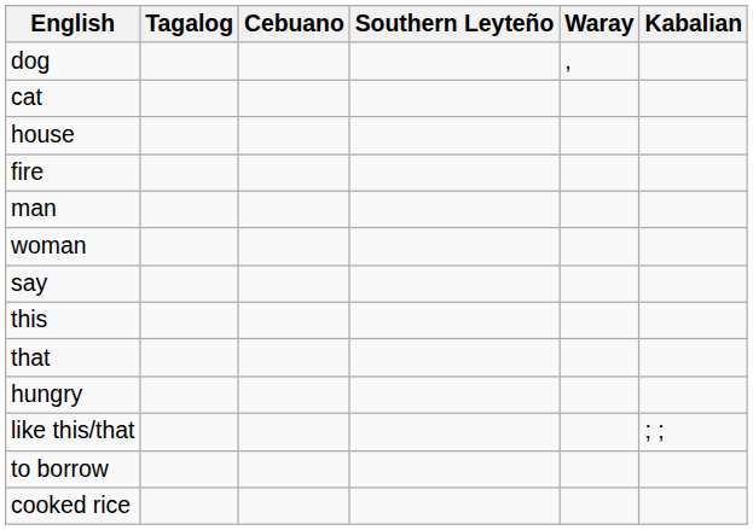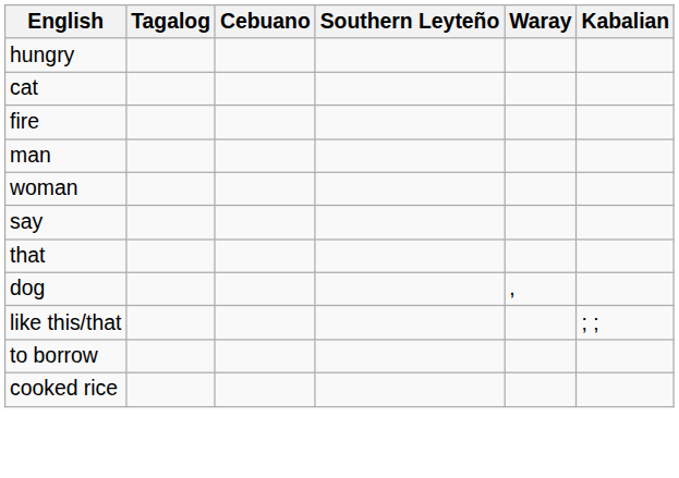 <table class="wikitable">
 <tr>
 <th>English</th>
 <th>Tagalog</th>
 <th>Cebuano</th>
 <th>Southern Leyteño</th>
 <th>Waray</th>
 <th>Kabalian</th>
 </tr>
 <tr>
-<td>dog</td>
-<td></td>
-<td></td>
-<td></td>
-<td>, </td>
-<td></td>
-</tr>
-<tr>
-<td>cat</td>
+<td>hungry</td>
 <td></td>
 <td></td>
 <td></td>
 <td></td>
 <td></td>
 </tr>
 <tr>
-<td>house</td>
+<td>cat</td>
 <td></td>
 <td></td>
 <td></td>
 <td></td>
 <td></td>
 </tr>
 <tr>
 <td>fire</td>
 <td></td>
 <td></td>
 <td></td>
 <td></td>
 <td></td>
 </tr>
 <tr>
 <td>man</td>
 <td></td>
 <td></td>
 <td></td>
 <td></td>
 <td></td>
 </tr>
 <tr>
 <td>woman</td>
 <td></td>
 <td></td>
 <td></td>
 <td></td>
 <td></td>
 </tr>
 <tr>
 <td>say</td>
 <td></td>
 <td></td>
 <td></td>
 <td></td>
 <td></td>
 </tr>
 <tr>
-<td>this</td>
-<td></td>
-<td></td>
-<td></td>
-<td></td>
-<td></td>
-</tr>
-<tr>
 <td>that</td>
 <td></td>
 <td></td>
 <td></td>
 <td></td>
 <td></td>
 </tr>
 <tr>
-<td>hungry</td>
+<td>dog</td>
 <td></td>
 <td></td>
 <td></td>
-<td></td>
+<td>, </td>
 <td></td>
 </tr>
 <tr>
 <td>like this/that</td>
 <td></td>
 <td></td>
 <td></td>
 <td></td>
 <td>; ; </td>
 </tr>
 <tr>
 <td>to borrow</td>
 <td></td>
 <td></td>
 <td></td>
 <td></td>
 <td></td>
 </tr>
 <tr>
 <td>cooked rice</td>
 <td></td>
 <td></td>
 <td></td>
 <td></td>
 <td></td>
 </tr>
 </table>
